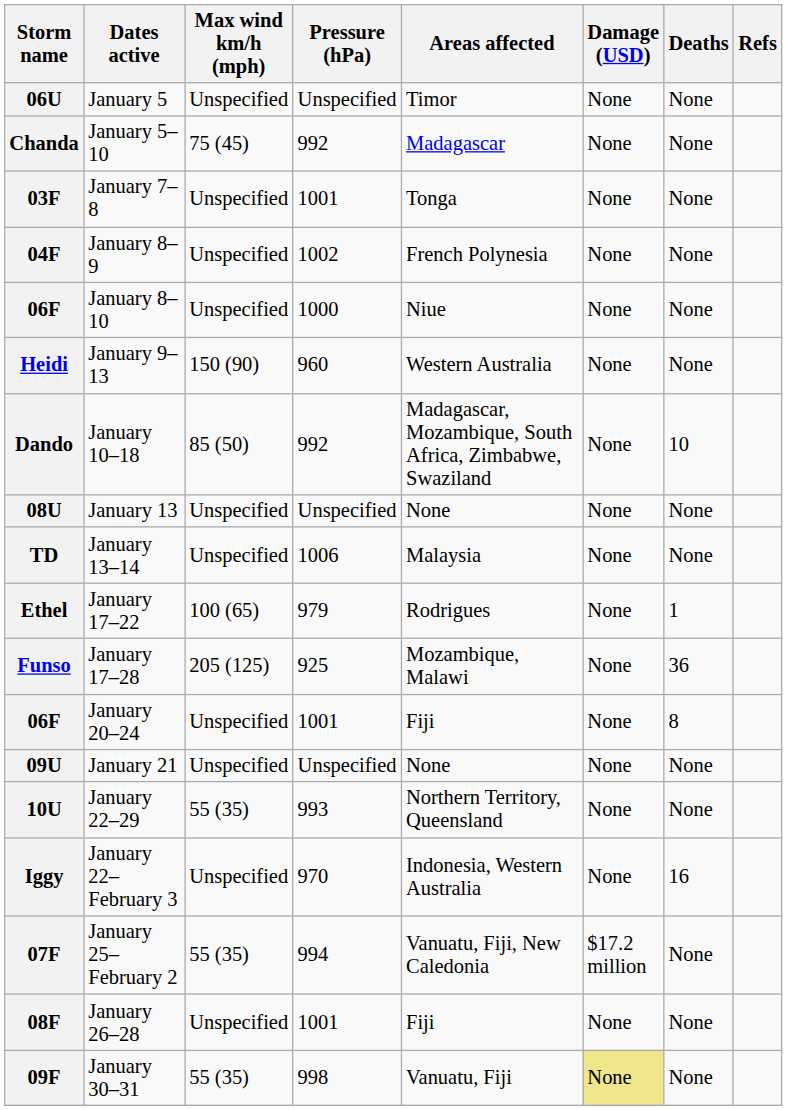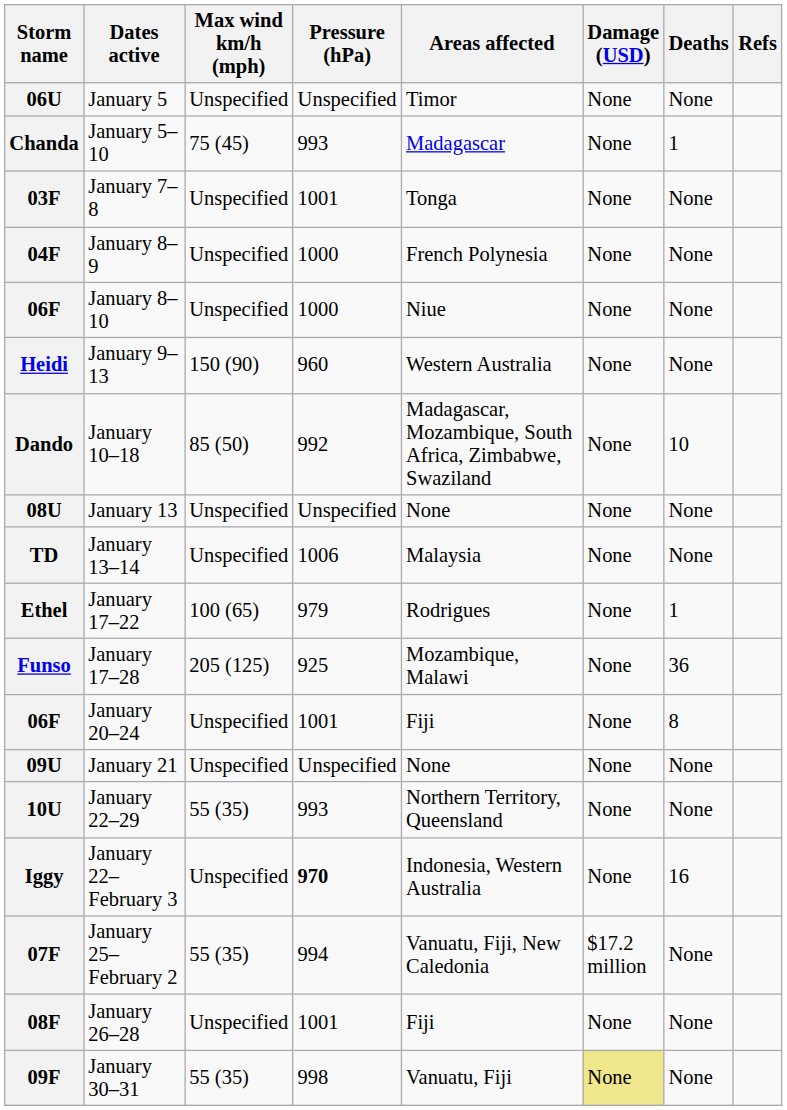 <table class="wikitable sortable">
 <tr>
 <th width="5%">Storm name</th>
 <th width="15%">Dates active</th>
 <th width="10%">Max wind<br>km/h (mph)</th>
 <th width="5%">Pressure<br>(hPa)</th>
 <th width="30%">Areas affected</th>
 <th width="10%">Damage<br>(<a href='#'>USD</a>)</th>
 <th width="5%">Deaths</th>
 <th width="5%">Refs</th>
 </tr>
 <tr>
 <th>06U</th>
 <td>January 5</td>
 <td>Unspecified</td>
 <td>Unspecified</td>
 <td>Timor</td>
 <td>None</td>
 <td>None</td>
 <td></td>
 </tr>
 <tr>
 <th>Chanda</th>
 <td>January 5–10</td>
 <td>75 (45)</td>
-<td>992</td>
+<td>993</td>
 <td><a href='#'>Madagascar</a></td>
 <td>None</td>
-<td>None</td>
+<td>1</td>
 <td></td>
 </tr>
 <tr>
 <th>03F</th>
 <td>January 7–8</td>
 <td>Unspecified</td>
 <td>1001</td>
 <td>Tonga</td>
 <td>None</td>
 <td>None</td>
 <td></td>
 </tr>
 <tr>
 <th>04F</th>
 <td>January 8–9</td>
 <td>Unspecified</td>
-<td>1002</td>
+<td>1000</td>
 <td>French Polynesia</td>
 <td>None</td>
 <td>None</td>
 <td></td>
 </tr>
 <tr>
 <th>06F</th>
 <td>January 8–10</td>
 <td>Unspecified</td>
 <td>1000</td>
 <td>Niue</td>
 <td>None</td>
 <td>None</td>
 <td></td>
 </tr>
 <tr>
 <th><a href='#'>Heidi</a></th>
 <td>January 9–13</td>
 <td>150 (90)</td>
 <td>960</td>
 <td>Western Australia</td>
 <td>None</td>
 <td>None</td>
 <td></td>
 </tr>
 <tr>
 <th>Dando</th>
 <td>January 10–18</td>
 <td>85 (50)</td>
 <td>992</td>
 <td>Madagascar, Mozambique, South Africa, Zimbabwe, Swaziland</td>
 <td>None</td>
 <td>10</td>
 <td></td>
 </tr>
 <tr>
 <th>08U</th>
 <td>January 13</td>
 <td>Unspecified</td>
 <td>Unspecified</td>
 <td>None</td>
 <td>None</td>
 <td>None</td>
 <td></td>
 </tr>
 <tr>
 <th>TD</th>
 <td>January 13–14</td>
 <td>Unspecified</td>
 <td>1006</td>
 <td>Malaysia</td>
 <td>None</td>
 <td>None</td>
 <td></td>
 </tr>
 <tr>
 <th>Ethel</th>
 <td>January 17–22</td>
 <td>100 (65)</td>
 <td>979</td>
 <td>Rodrigues</td>
 <td>None</td>
 <td>1</td>
 <td></td>
 </tr>
 <tr>
 <th><a href='#'>Funso</a></th>
 <td>January 17–28</td>
 <td>205 (125)</td>
 <td>925</td>
 <td>Mozambique, Malawi</td>
 <td>None</td>
 <td>36</td>
 <td></td>
 </tr>
 <tr>
 <th>06F</th>
 <td>January 20–24</td>
 <td>Unspecified</td>
 <td>1001</td>
 <td>Fiji</td>
 <td>None</td>
 <td>8</td>
 <td></td>
 </tr>
 <tr>
 <th>09U</th>
 <td>January 21</td>
 <td>Unspecified</td>
 <td>Unspecified</td>
 <td>None</td>
 <td>None</td>
 <td>None</td>
 <td></td>
 </tr>
 <tr>
 <th>10U</th>
 <td>January 22–29</td>
 <td>55 (35)</td>
 <td>993</td>
 <td>Northern Territory, Queensland</td>
 <td>None</td>
 <td>None</td>
 <td></td>
 </tr>
 <tr>
 <th>Iggy</th>
 <td>January 22–February 3</td>
 <td>Unspecified</td>
-<td>970</td>
+<td><strong>970</strong></td>
 <td>Indonesia, Western Australia</td>
 <td>None</td>
 <td>16</td>
 <td></td>
 </tr>
 <tr>
 <th>07F</th>
 <td>January 25–February 2</td>
 <td>55 (35)</td>
 <td>994</td>
 <td>Vanuatu, Fiji, New Caledonia</td>
 <td>$17.2 million</td>
 <td>None</td>
 <td></td>
 </tr>
 <tr>
 <th>08F</th>
 <td>January 26–28</td>
 <td>Unspecified</td>
 <td>1001</td>
 <td>Fiji</td>
 <td>None</td>
 <td>None</td>
 <td></td>
 </tr>
 <tr>
 <th>09F</th>
 <td>January 30–31</td>
 <td>55 (35)</td>
 <td>998</td>
 <td>Vanuatu, Fiji</td>
 <td style="background: khaki;">None</td>
 <td>None</td>
 <td></td>
 </tr>
 <tr>
 </tr>
 </table>
